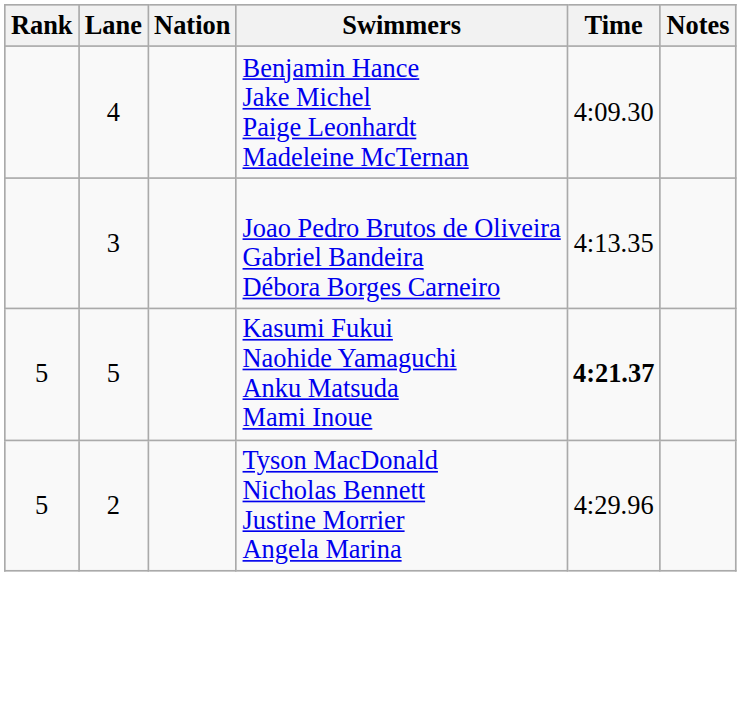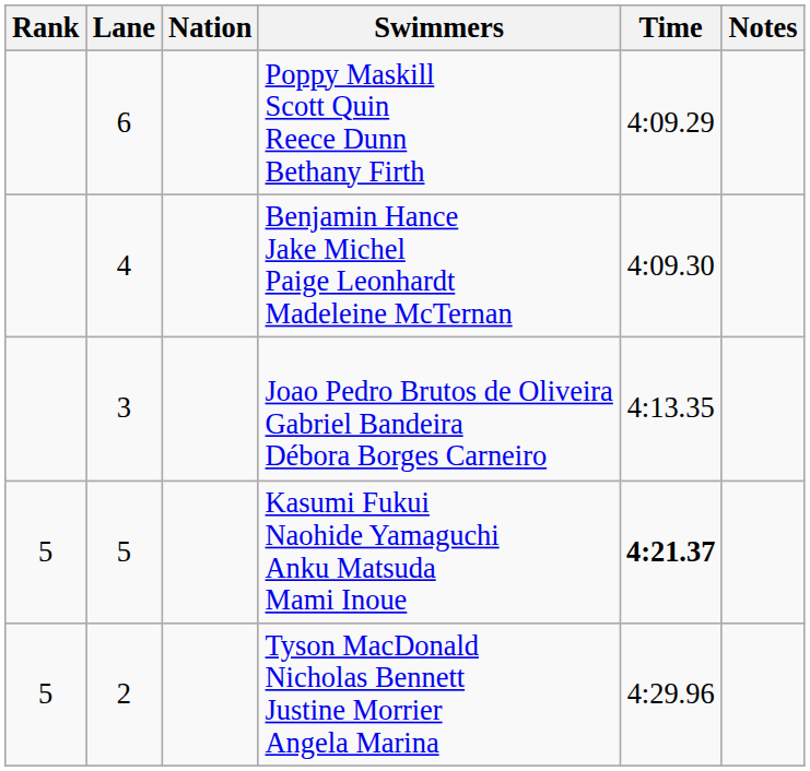 <table class="wikitable sortable" style="text-align:center">
 <tr>
 <th>Rank</th>
 <th>Lane</th>
 <th>Nation</th>
 <th>Swimmers</th>
 <th>Time</th>
 <th>Notes</th>
+</tr>
+<tr>
+<td></td>
+<td>6</td>
+<td align=left></td>
+<td align=left><a href='#'>Poppy Maskill</a><br><a href='#'>Scott Quin</a><br><a href='#'>Reece Dunn</a><br><a href='#'>Bethany Firth</a></td>
+<td>4:09.29</td>
+<td></td>
 </tr>
 <tr>
 <td></td>
 <td>4</td>
 <td align=left></td>
 <td align=left><a href='#'>Benjamin Hance</a><br><a href='#'>Jake Michel</a><br><a href='#'>Paige Leonhardt</a><br><a href='#'>Madeleine McTernan</a></td>
 <td>4:09.30</td>
 <td></td>
 </tr>
 <tr>
 <td></td>
 <td>3</td>
 <td align=left></td>
 <td align=left><br><a href='#'>Joao Pedro Brutos de Oliveira</a><br><a href='#'>Gabriel Bandeira</a><br><a href='#'>Débora Borges Carneiro</a></td>
 <td>4:13.35</td>
 <td></td>
 </tr>
 <tr>
 <td>5</td>
 <td>5</td>
 <td align=left></td>
 <td align=left><a href='#'>Kasumi Fukui</a><br><a href='#'>Naohide Yamaguchi</a><br><a href='#'>Anku Matsuda</a><br><a href='#'>Mami Inoue</a></td>
 <td><strong>4:21.37</strong></td>
 <td></td>
 </tr>
 <tr>
 <td>5</td>
 <td>2</td>
 <td align=left></td>
 <td align=left><a href='#'>Tyson MacDonald</a><br><a href='#'>Nicholas Bennett</a><br><a href='#'>Justine Morrier</a><br><a href='#'>Angela Marina</a></td>
 <td>4:29.96</td>
 <td></td>
 </tr>
 </table>
